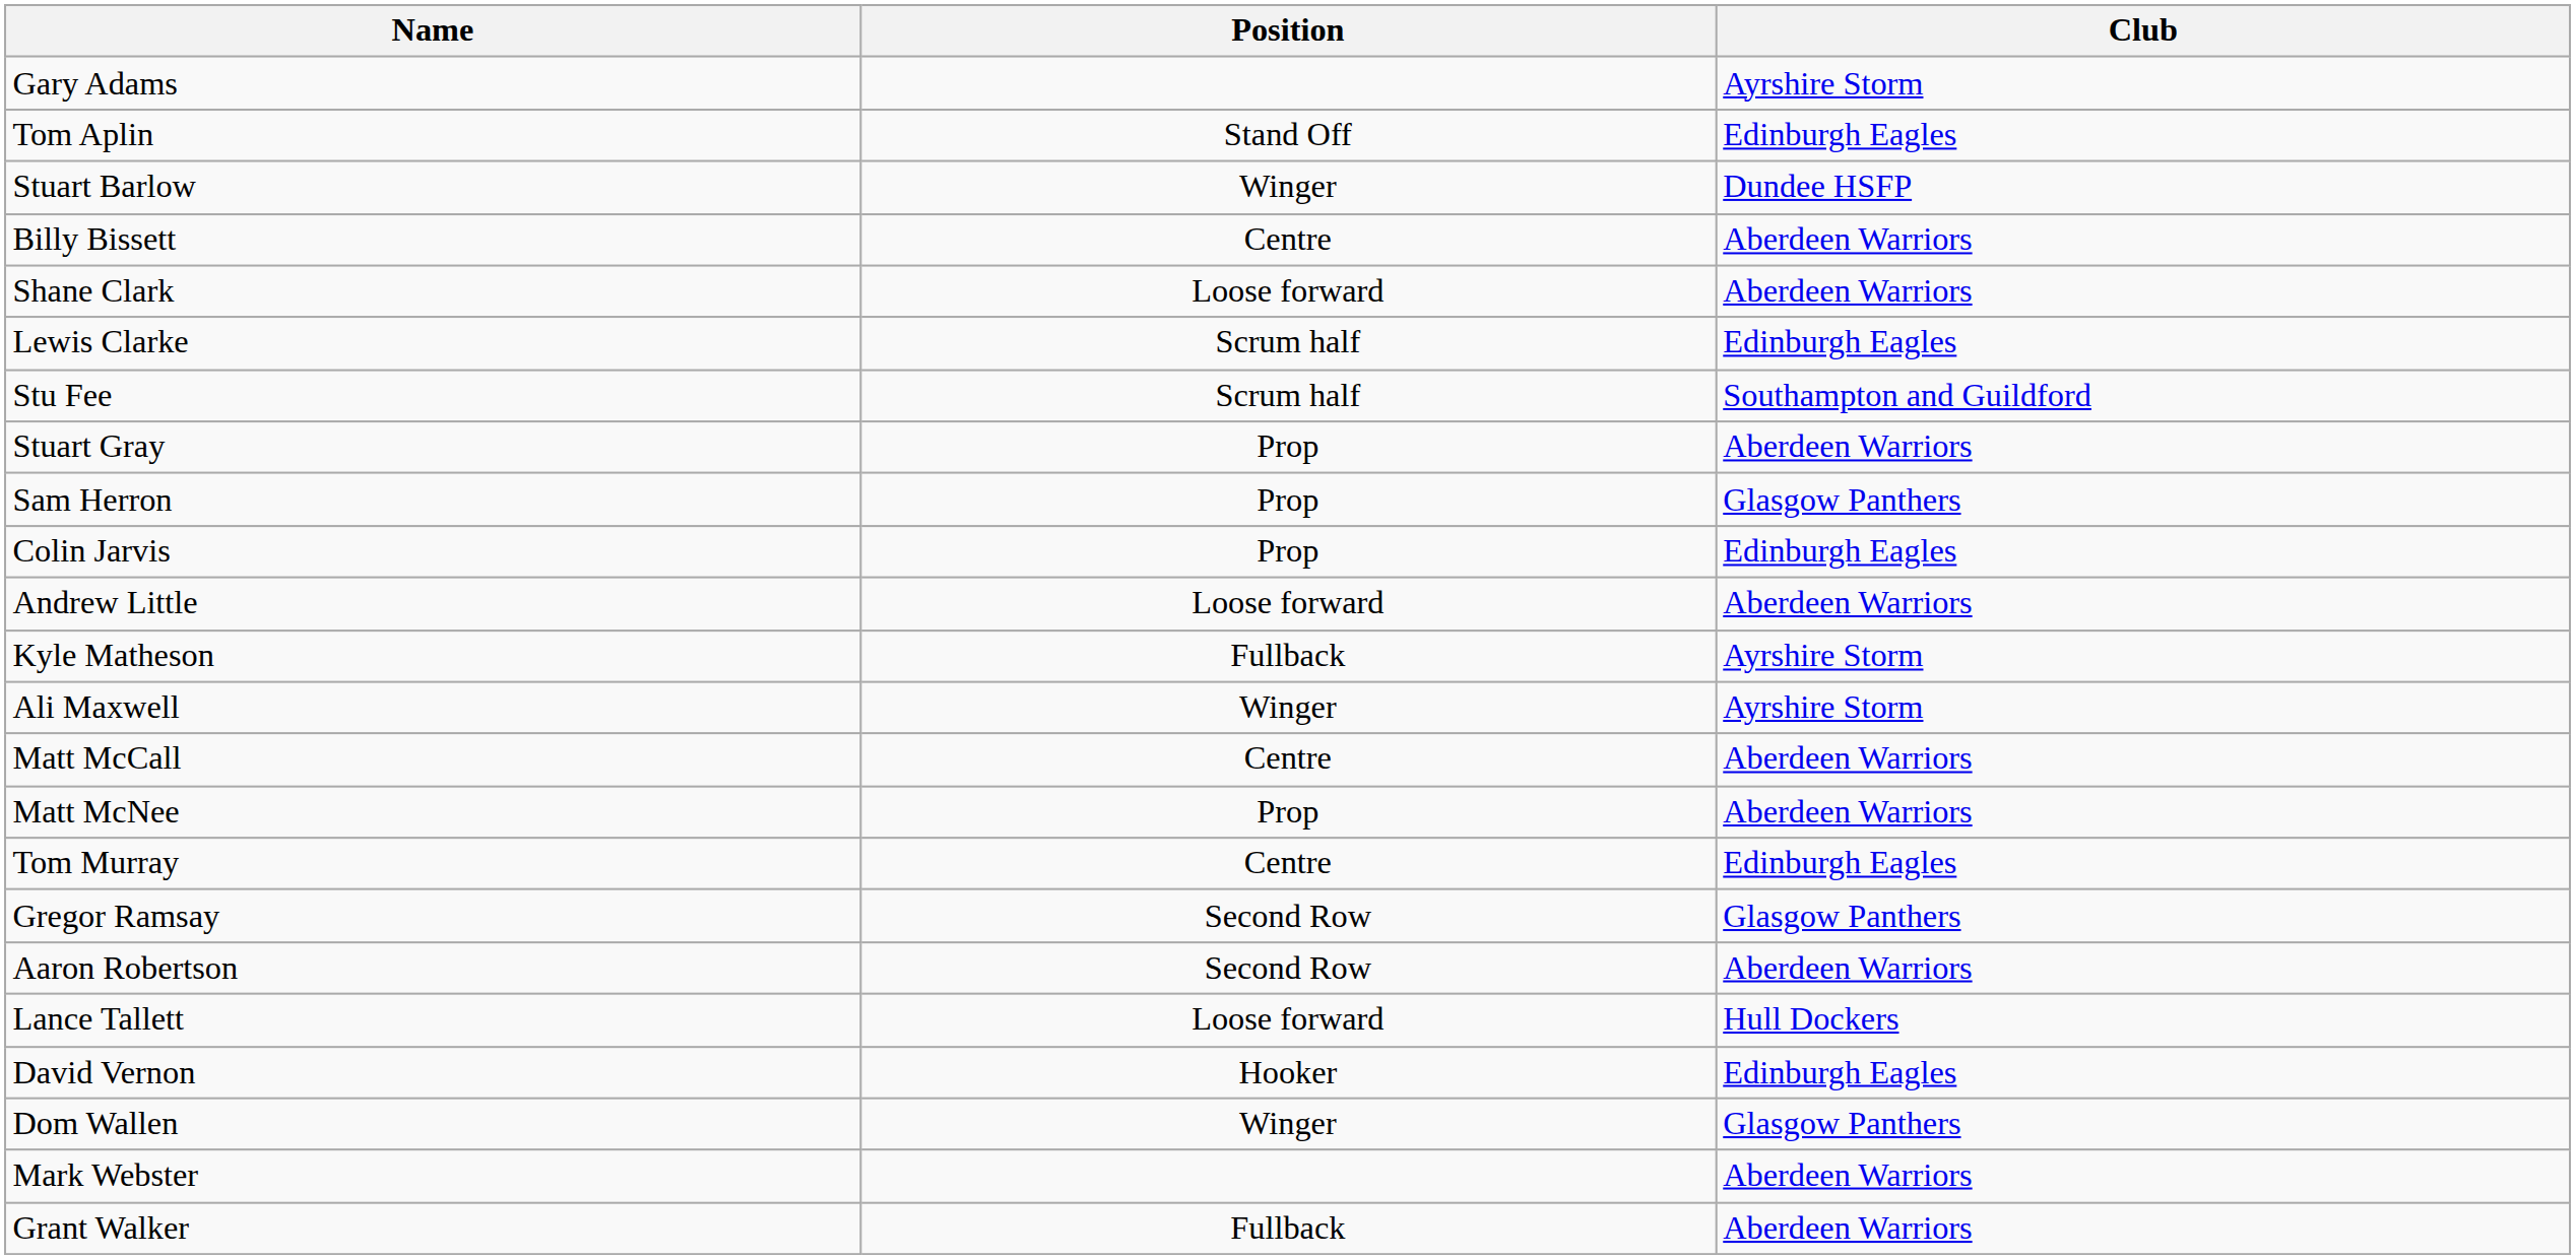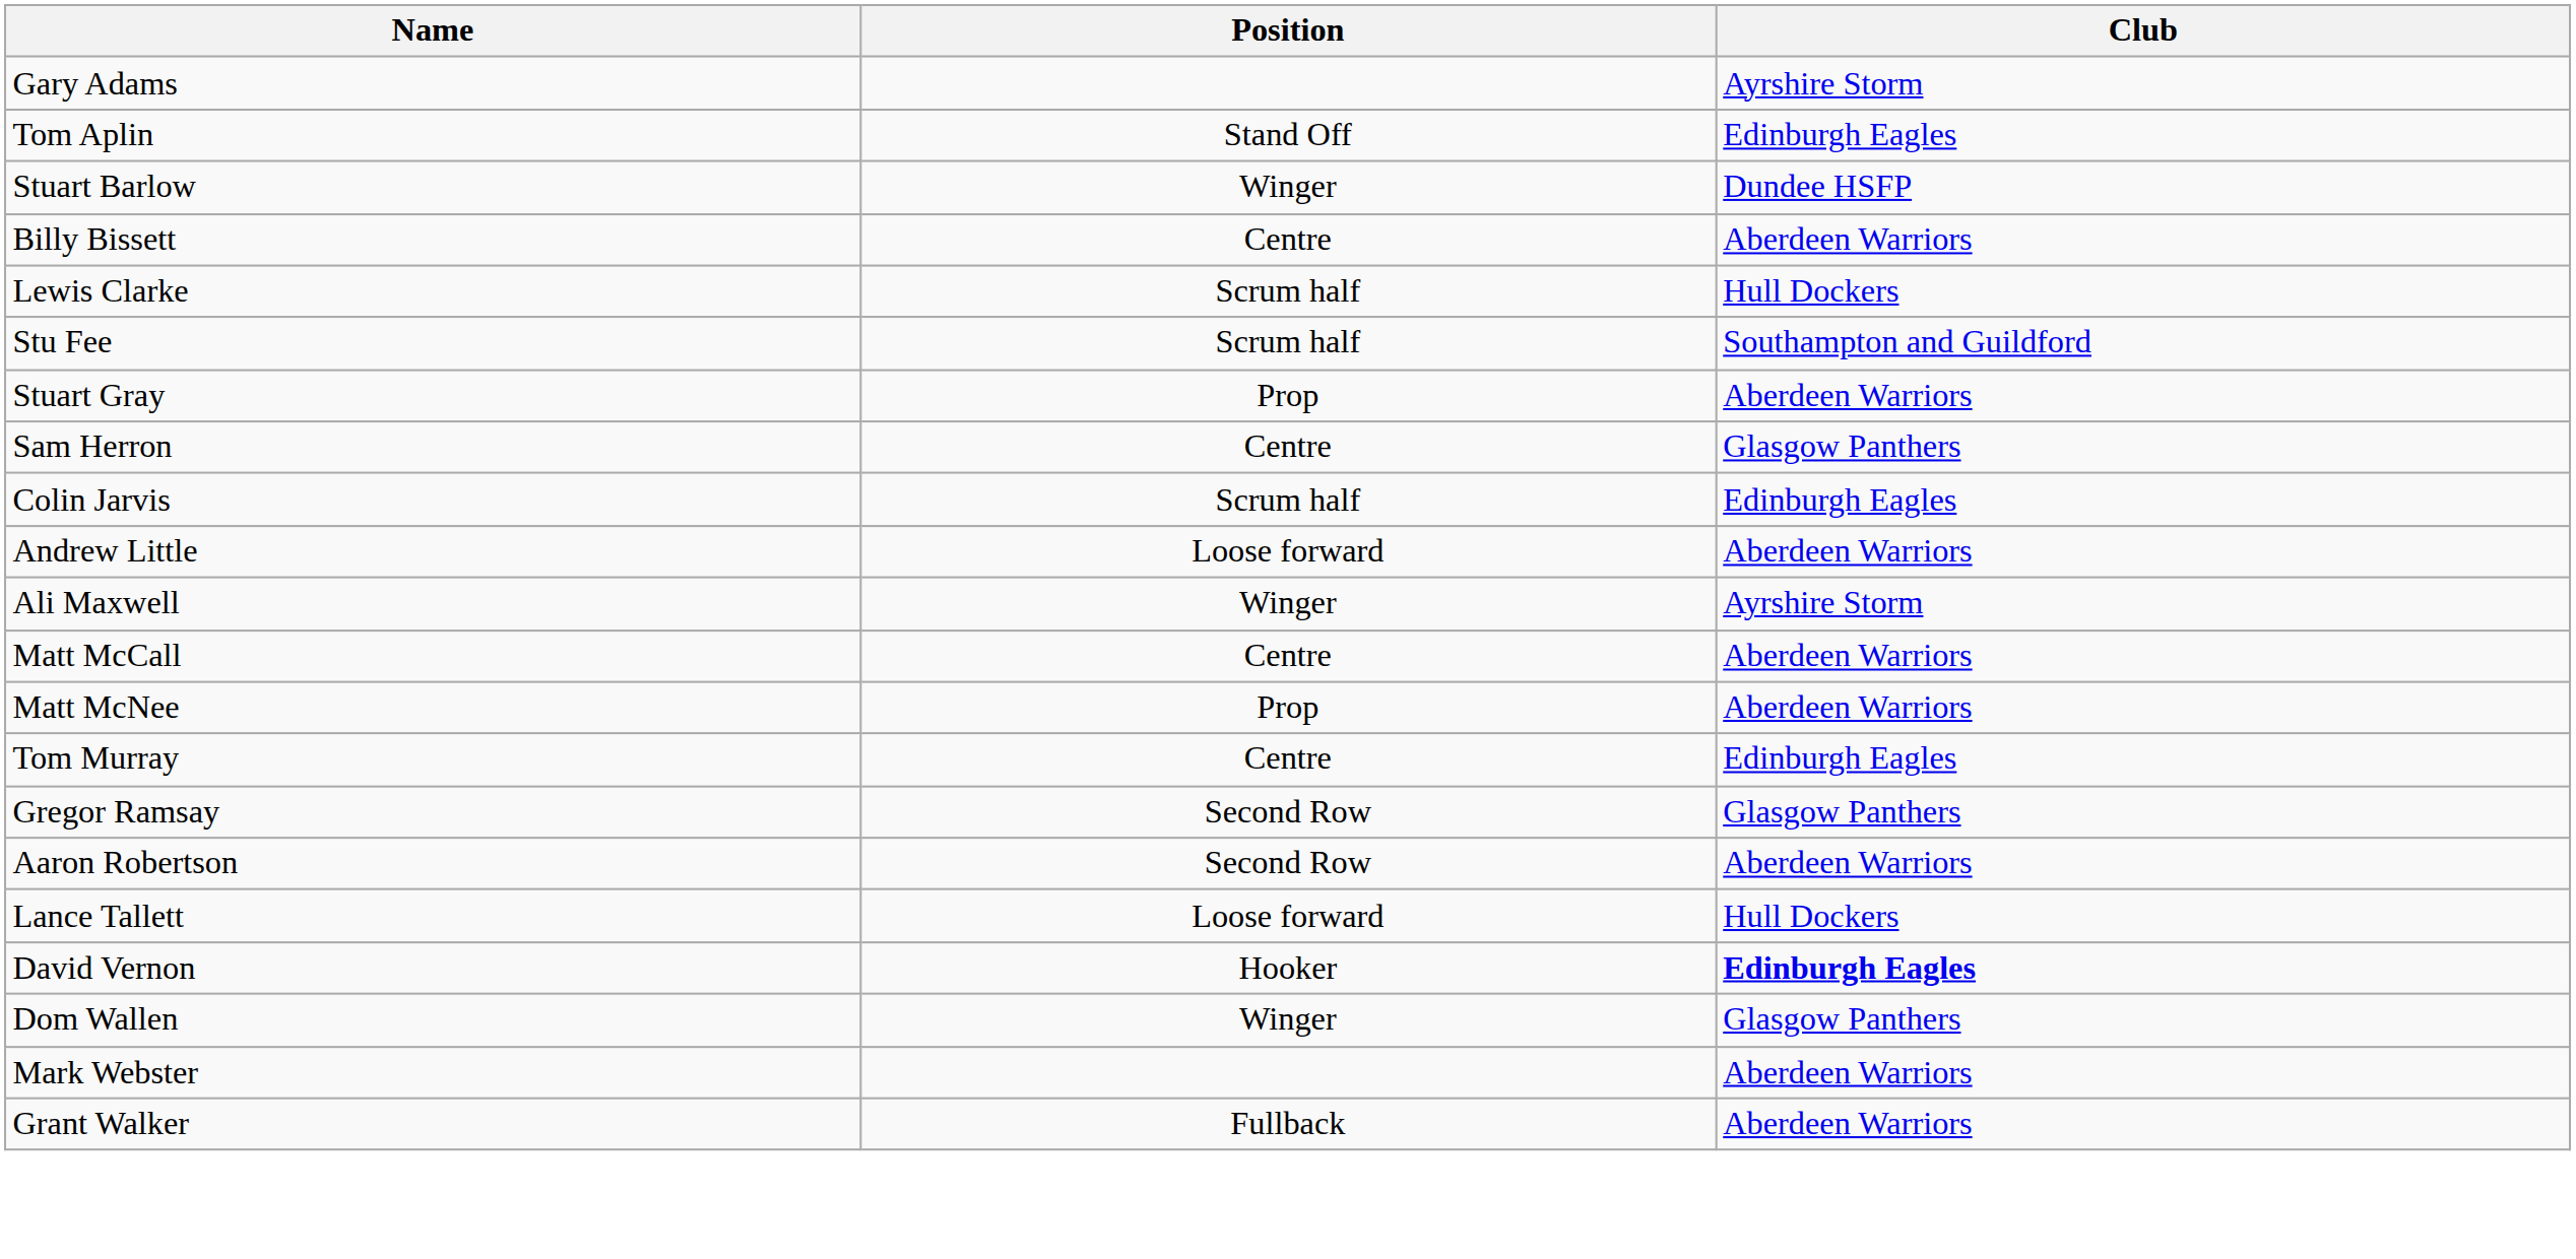 <table class="wikitable sortable" width=99%>
 <tr>
 <th width=10%>Name</th>
 <th width=10%>Position</th>
 <th width=10%>Club</th>
 </tr>
 <tr>
 <td>Gary Adams</td>
 <td align=center></td>
 <td><a href='#'>Ayrshire Storm</a></td>
 </tr>
 <tr>
 <td>Tom Aplin</td>
 <td align=center>Stand Off</td>
 <td><a href='#'>Edinburgh Eagles</a></td>
 </tr>
 <tr>
 <td>Stuart Barlow</td>
 <td align=center>Winger</td>
 <td><a href='#'>Dundee HSFP</a></td>
 </tr>
 <tr>
 <td>Billy Bissett</td>
 <td align=center>Centre</td>
 <td><a href='#'>Aberdeen Warriors</a></td>
 </tr>
 <tr>
-<td>Shane Clark</td>
-<td align=center>Loose forward</td>
-<td><a href='#'>Aberdeen Warriors</a></td>
-</tr>
-<tr>
 <td>Lewis Clarke</td>
 <td align=center>Scrum half</td>
-<td><a href='#'>Edinburgh Eagles</a></td>
+<td><a href='#'>Hull Dockers</a></td>
 </tr>
 <tr>
 <td>Stu Fee</td>
 <td align=center>Scrum half</td>
 <td><a href='#'>Southampton and Guildford</a></td>
 </tr>
 <tr>
 <td>Stuart Gray</td>
 <td align=center>Prop</td>
 <td><a href='#'>Aberdeen Warriors</a></td>
 </tr>
 <tr>
 <td>Sam Herron</td>
-<td align=center>Prop</td>
+<td align=center>Centre</td>
 <td><a href='#'>Glasgow Panthers</a></td>
 </tr>
 <tr>
 <td>Colin Jarvis</td>
-<td align=center>Prop</td>
+<td align=center>Scrum half</td>
 <td><a href='#'>Edinburgh Eagles</a></td>
 </tr>
 <tr>
 <td>Andrew Little</td>
 <td align=center>Loose forward</td>
 <td><a href='#'>Aberdeen Warriors</a></td>
-</tr>
-<tr>
-<td>Kyle Matheson</td>
-<td align=center>Fullback</td>
-<td><a href='#'>Ayrshire Storm</a></td>
 </tr>
 <tr>
 <td>Ali Maxwell</td>
 <td align=center>Winger</td>
 <td><a href='#'>Ayrshire Storm</a></td>
 </tr>
 <tr>
 <td>Matt McCall</td>
 <td align=center>Centre</td>
 <td><a href='#'>Aberdeen Warriors</a></td>
 </tr>
 <tr>
 <td>Matt McNee</td>
 <td align=center>Prop</td>
 <td><a href='#'>Aberdeen Warriors</a></td>
 </tr>
 <tr>
 <td>Tom Murray</td>
 <td align=center>Centre</td>
 <td><a href='#'>Edinburgh Eagles</a></td>
 </tr>
 <tr>
 <td>Gregor Ramsay</td>
 <td align=center>Second Row</td>
 <td><a href='#'>Glasgow Panthers</a></td>
 </tr>
 <tr>
 <td>Aaron Robertson</td>
 <td align=center>Second Row</td>
 <td><a href='#'>Aberdeen Warriors</a></td>
 </tr>
 <tr>
 <td>Lance Tallett</td>
 <td align=center>Loose forward</td>
 <td><a href='#'>Hull Dockers</a></td>
 </tr>
 <tr>
 <td>David Vernon</td>
 <td align=center>Hooker</td>
-<td><a href='#'>Edinburgh Eagles</a></td>
+<td><strong><a href='#'>Edinburgh Eagles</a></strong></td>
 </tr>
 <tr>
 <td>Dom Wallen</td>
 <td align=center>Winger</td>
 <td><a href='#'>Glasgow Panthers</a></td>
 </tr>
 <tr>
 <td>Mark Webster</td>
 <td align=center></td>
 <td><a href='#'>Aberdeen Warriors</a></td>
 </tr>
 <tr>
 <td>Grant Walker</td>
 <td align=center>Fullback</td>
 <td><a href='#'>Aberdeen Warriors</a></td>
 </tr>
 </table>
